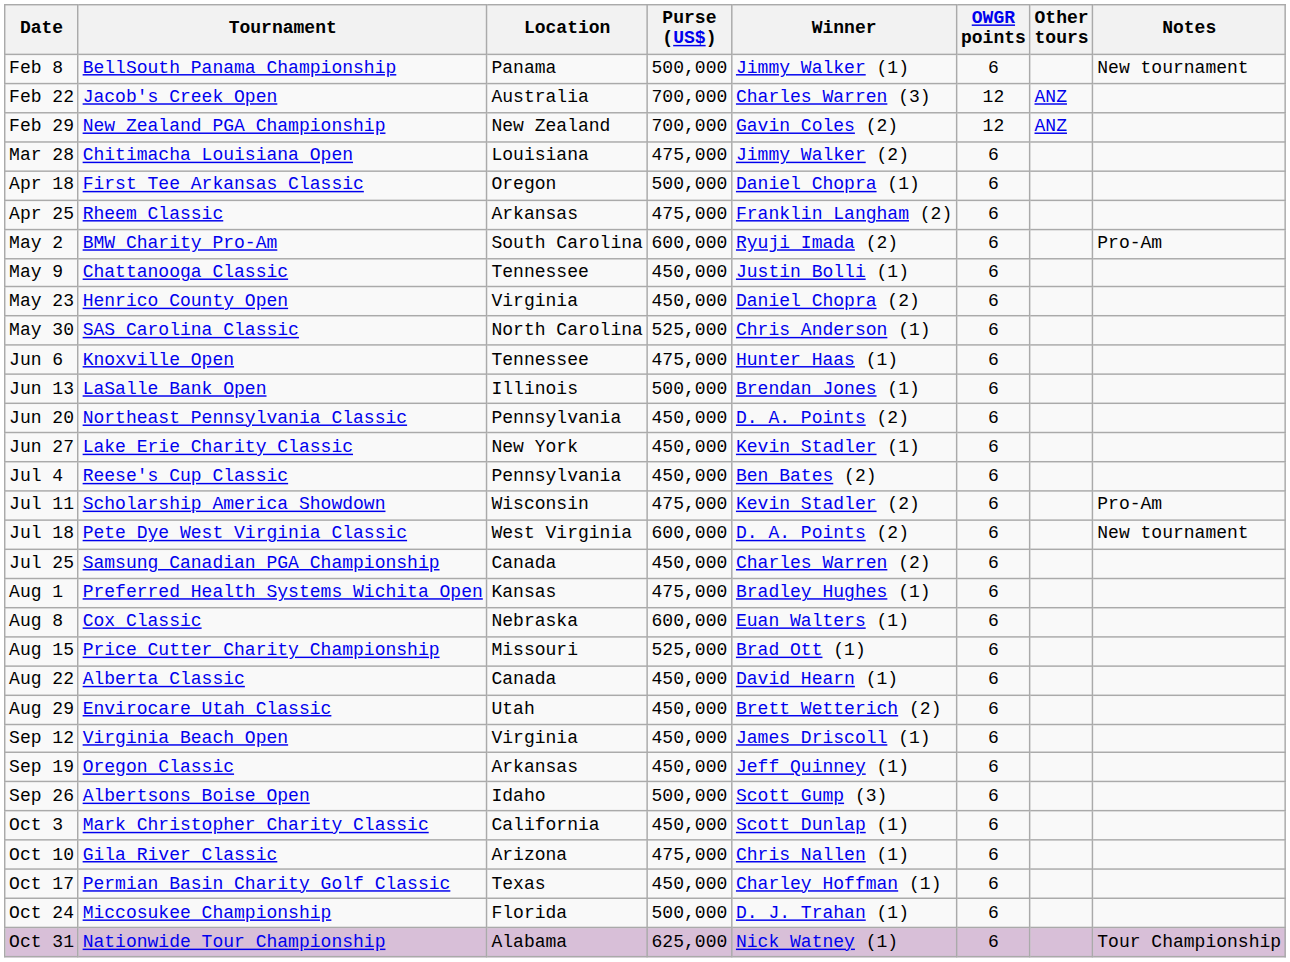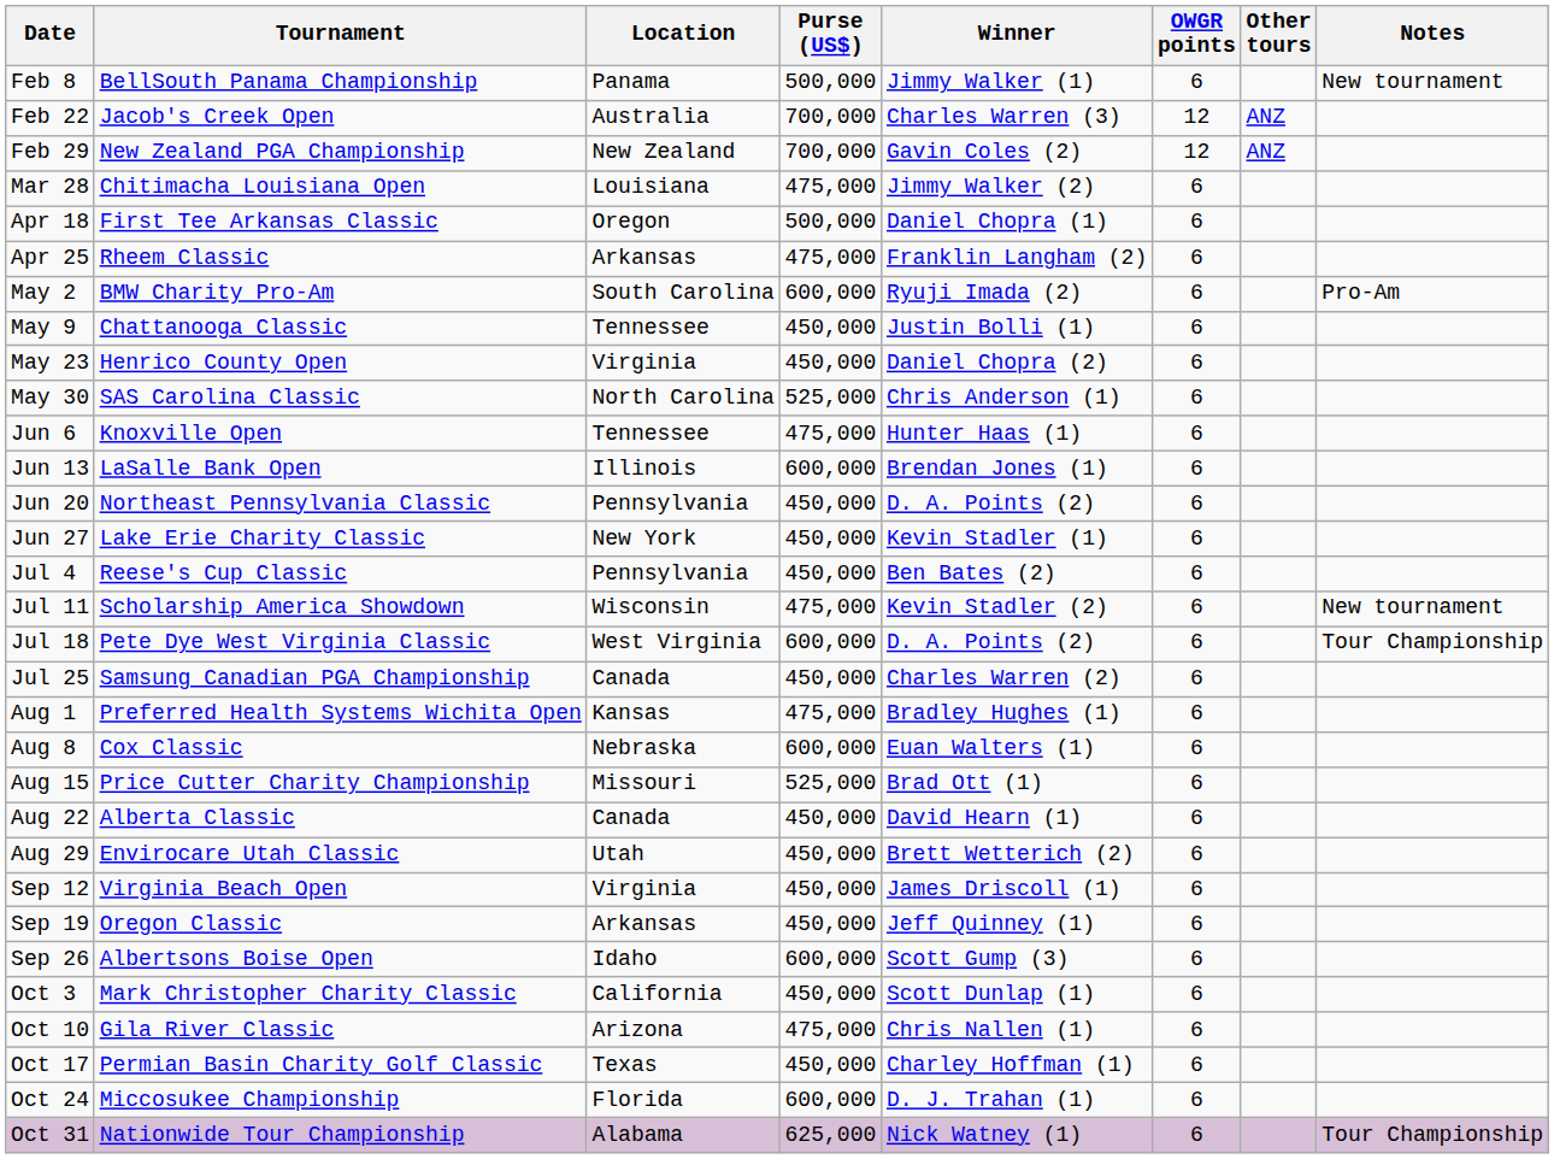 <table class="wikitable" style="font-size:95%">
 <tr>
 <th>Date</th>
 <th>Tournament</th>
 <th>Location</th>
 <th>Purse<br>(<a href='#'>US$</a>)</th>
 <th>Winner</th>
 <th><a href='#'>OWGR</a><br>points</th>
 <th>Other<br>tours</th>
 <th>Notes</th>
 </tr>
 <tr>
 <td>Feb 8</td>
 <td><a href='#'>BellSouth Panama Championship</a></td>
 <td>Panama</td>
 <td align=right>500,000</td>
 <td> <a href='#'>Jimmy Walker</a> (1)</td>
 <td align=center>6</td>
 <td></td>
 <td>New tournament</td>
 </tr>
 <tr>
 <td>Feb 22</td>
 <td><a href='#'>Jacob's Creek Open</a></td>
 <td>Australia</td>
 <td align=right>700,000</td>
 <td> <a href='#'>Charles Warren</a> (3)</td>
 <td align=center>12</td>
 <td><a href='#'>ANZ</a></td>
 <td></td>
 </tr>
 <tr>
 <td>Feb 29</td>
 <td><a href='#'>New Zealand PGA Championship</a></td>
 <td>New Zealand</td>
 <td align=right>700,000</td>
 <td> <a href='#'>Gavin Coles</a> (2)</td>
 <td align=center>12</td>
 <td><a href='#'>ANZ</a></td>
 <td></td>
 </tr>
 <tr>
 <td>Mar 28</td>
 <td><a href='#'>Chitimacha Louisiana Open</a></td>
 <td>Louisiana</td>
 <td align=right>475,000</td>
 <td> <a href='#'>Jimmy Walker</a> (2)</td>
 <td align=center>6</td>
 <td></td>
 <td></td>
 </tr>
 <tr>
 <td>Apr 18</td>
 <td><a href='#'>First Tee Arkansas Classic</a></td>
 <td>Oregon</td>
 <td align=right>500,000</td>
 <td> <a href='#'>Daniel Chopra</a> (1)</td>
 <td align=center>6</td>
 <td></td>
 <td></td>
 </tr>
 <tr>
 <td>Apr 25</td>
 <td><a href='#'>Rheem Classic</a></td>
 <td>Arkansas</td>
 <td align=right>475,000</td>
 <td> <a href='#'>Franklin Langham</a> (2)</td>
 <td align=center>6</td>
 <td></td>
 <td></td>
 </tr>
 <tr>
 <td>May 2</td>
 <td><a href='#'>BMW Charity Pro-Am</a></td>
 <td>South Carolina</td>
 <td align=right>600,000</td>
 <td> <a href='#'>Ryuji Imada</a> (2)</td>
 <td align=center>6</td>
 <td></td>
 <td>Pro-Am</td>
 </tr>
 <tr>
 <td>May 9</td>
 <td><a href='#'>Chattanooga Classic</a></td>
 <td>Tennessee</td>
 <td align=right>450,000</td>
 <td> <a href='#'>Justin Bolli</a> (1)</td>
 <td align=center>6</td>
 <td></td>
 <td></td>
 </tr>
 <tr>
 <td>May 23</td>
 <td><a href='#'>Henrico County Open</a></td>
 <td>Virginia</td>
 <td align=right>450,000</td>
 <td> <a href='#'>Daniel Chopra</a> (2)</td>
 <td align=center>6</td>
 <td></td>
 <td></td>
 </tr>
 <tr>
 <td>May 30</td>
 <td><a href='#'>SAS Carolina Classic</a></td>
 <td>North Carolina</td>
 <td align=right>525,000</td>
 <td> <a href='#'>Chris Anderson</a> (1)</td>
 <td align=center>6</td>
 <td></td>
 <td></td>
 </tr>
 <tr>
 <td>Jun 6</td>
 <td><a href='#'>Knoxville Open</a></td>
 <td>Tennessee</td>
 <td align=right>475,000</td>
 <td> <a href='#'>Hunter Haas</a> (1)</td>
 <td align=center>6</td>
 <td></td>
 <td></td>
 </tr>
 <tr>
 <td>Jun 13</td>
 <td><a href='#'>LaSalle Bank Open</a></td>
 <td>Illinois</td>
-<td align=right>500,000</td>
+<td align=right>600,000</td>
 <td> <a href='#'>Brendan Jones</a> (1)</td>
 <td align=center>6</td>
 <td></td>
 <td></td>
 </tr>
 <tr>
 <td>Jun 20</td>
 <td><a href='#'>Northeast Pennsylvania Classic</a></td>
 <td>Pennsylvania</td>
 <td align=right>450,000</td>
 <td> <a href='#'>D. A. Points</a> (2)</td>
 <td align=center>6</td>
 <td></td>
 <td></td>
 </tr>
 <tr>
 <td>Jun 27</td>
 <td><a href='#'>Lake Erie Charity Classic</a></td>
 <td>New York</td>
 <td align=right>450,000</td>
 <td> <a href='#'>Kevin Stadler</a> (1)</td>
 <td align=center>6</td>
 <td></td>
 <td></td>
 </tr>
 <tr>
 <td>Jul 4</td>
 <td><a href='#'>Reese's Cup Classic</a></td>
 <td>Pennsylvania</td>
 <td align=right>450,000</td>
 <td> <a href='#'>Ben Bates</a> (2)</td>
 <td align=center>6</td>
 <td></td>
 <td></td>
 </tr>
 <tr>
 <td>Jul 11</td>
 <td><a href='#'>Scholarship America Showdown</a></td>
 <td>Wisconsin</td>
 <td align=right>475,000</td>
 <td> <a href='#'>Kevin Stadler</a> (2)</td>
 <td align=center>6</td>
 <td></td>
-<td>Pro-Am</td>
+<td>New tournament</td>
 </tr>
 <tr>
 <td>Jul 18</td>
 <td><a href='#'>Pete Dye West Virginia Classic</a></td>
 <td>West Virginia</td>
 <td align=right>600,000</td>
 <td> <a href='#'>D. A. Points</a> (2)</td>
 <td align=center>6</td>
 <td></td>
-<td>New tournament</td>
+<td>Tour Championship</td>
 </tr>
 <tr>
 <td>Jul 25</td>
 <td><a href='#'>Samsung Canadian PGA Championship</a></td>
 <td>Canada</td>
 <td align=right>450,000</td>
 <td> <a href='#'>Charles Warren</a> (2)</td>
 <td align=center>6</td>
 <td></td>
 <td></td>
 </tr>
 <tr>
 <td>Aug 1</td>
 <td><a href='#'>Preferred Health Systems Wichita Open</a></td>
 <td>Kansas</td>
 <td align=right>475,000</td>
 <td> <a href='#'>Bradley Hughes</a> (1)</td>
 <td align=center>6</td>
 <td></td>
 <td></td>
 </tr>
 <tr>
 <td>Aug 8</td>
 <td><a href='#'>Cox Classic</a></td>
 <td>Nebraska</td>
 <td align=right>600,000</td>
 <td> <a href='#'>Euan Walters</a> (1)</td>
 <td align=center>6</td>
 <td></td>
 <td></td>
 </tr>
 <tr>
 <td>Aug 15</td>
 <td><a href='#'>Price Cutter Charity Championship</a></td>
 <td>Missouri</td>
 <td align=right>525,000</td>
 <td> <a href='#'>Brad Ott</a> (1)</td>
 <td align=center>6</td>
 <td></td>
 <td></td>
 </tr>
 <tr>
 <td>Aug 22</td>
 <td><a href='#'>Alberta Classic</a></td>
 <td>Canada</td>
 <td align=right>450,000</td>
 <td> <a href='#'>David Hearn</a> (1)</td>
 <td align=center>6</td>
 <td></td>
 <td></td>
 </tr>
 <tr>
 <td>Aug 29</td>
 <td><a href='#'>Envirocare Utah Classic</a></td>
 <td>Utah</td>
 <td align=right>450,000</td>
 <td> <a href='#'>Brett Wetterich</a> (2)</td>
 <td align=center>6</td>
 <td></td>
 <td></td>
 </tr>
 <tr>
 <td>Sep 12</td>
 <td><a href='#'>Virginia Beach Open</a></td>
 <td>Virginia</td>
 <td align=right>450,000</td>
 <td> <a href='#'>James Driscoll</a> (1)</td>
 <td align=center>6</td>
 <td></td>
 <td></td>
 </tr>
 <tr>
 <td>Sep 19</td>
 <td><a href='#'>Oregon Classic</a></td>
 <td>Arkansas</td>
 <td align=right>450,000</td>
 <td> <a href='#'>Jeff Quinney</a> (1)</td>
 <td align=center>6</td>
 <td></td>
 <td></td>
 </tr>
 <tr>
 <td>Sep 26</td>
 <td><a href='#'>Albertsons Boise Open</a></td>
 <td>Idaho</td>
-<td align=right>500,000</td>
+<td align=right>600,000</td>
 <td> <a href='#'>Scott Gump</a> (3)</td>
 <td align=center>6</td>
 <td></td>
 <td></td>
 </tr>
 <tr>
 <td>Oct 3</td>
 <td><a href='#'>Mark Christopher Charity Classic</a></td>
 <td>California</td>
 <td align=right>450,000</td>
 <td> <a href='#'>Scott Dunlap</a> (1)</td>
 <td align=center>6</td>
 <td></td>
 <td></td>
 </tr>
 <tr>
 <td>Oct 10</td>
 <td><a href='#'>Gila River Classic</a></td>
 <td>Arizona</td>
 <td align=right>475,000</td>
 <td> <a href='#'>Chris Nallen</a> (1)</td>
 <td align=center>6</td>
 <td></td>
 <td></td>
 </tr>
 <tr>
 <td>Oct 17</td>
 <td><a href='#'>Permian Basin Charity Golf Classic</a></td>
 <td>Texas</td>
 <td align=right>450,000</td>
 <td> <a href='#'>Charley Hoffman</a> (1)</td>
 <td align=center>6</td>
 <td></td>
 <td></td>
 </tr>
 <tr>
 <td>Oct 24</td>
 <td><a href='#'>Miccosukee Championship</a></td>
 <td>Florida</td>
-<td align=right>500,000</td>
+<td align=right>600,000</td>
 <td> <a href='#'>D. J. Trahan</a> (1)</td>
 <td align=center>6</td>
 <td></td>
 <td></td>
 </tr>
 <tr style="background:thistle;">
 <td>Oct 31</td>
 <td><a href='#'>Nationwide Tour Championship</a></td>
 <td>Alabama</td>
 <td align=right>625,000</td>
 <td> <a href='#'>Nick Watney</a> (1)</td>
 <td align=center>6</td>
 <td></td>
 <td>Tour Championship</td>
 </tr>
 </table>
